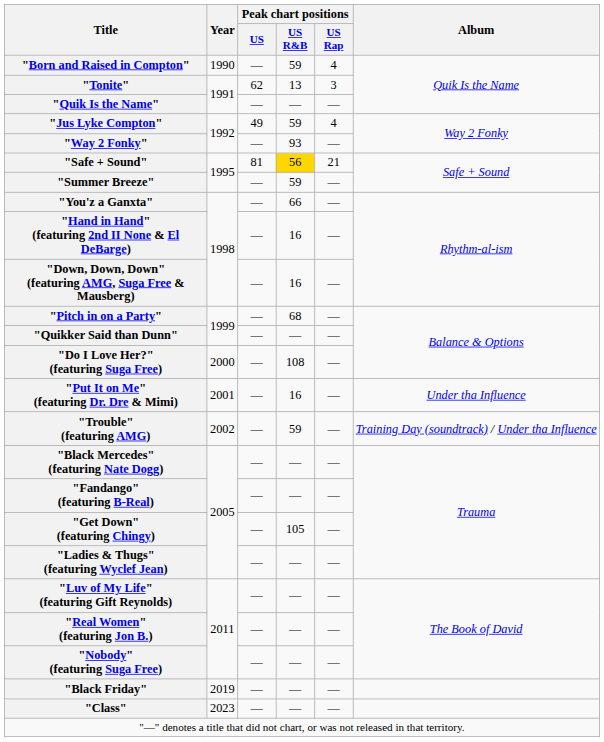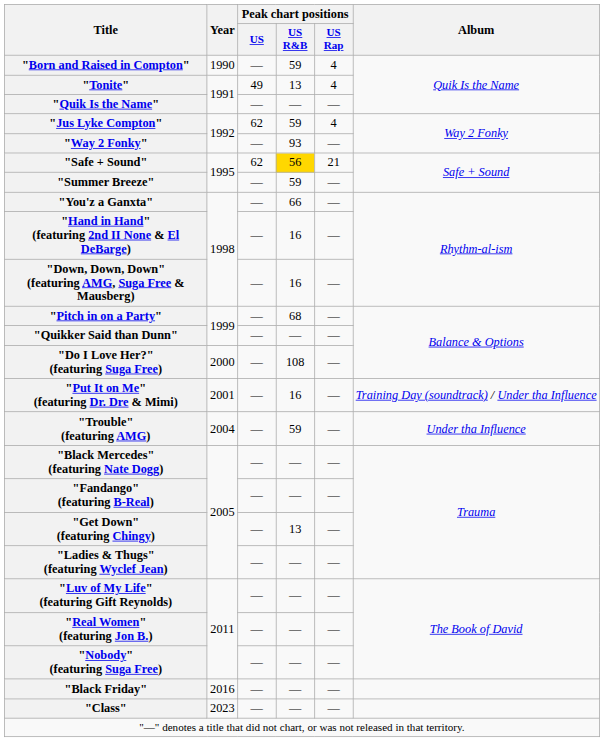 <table class="wikitable plainrowheaders" style="text-align:center;">
 <tr>
 <th scope="col" rowspan="2" style="width:16em;">Title</th>
 <th scope="col" rowspan="2">Year</th>
 <th scope="col" colspan="3">Peak chart positions</th>
 <th scope="col" rowspan="2">Album</th>
 </tr>
 <tr>
 <th scope="col" style="width:3em;font-size:90%;"><a href='#'>US</a><br></th>
 <th scope="col" style="width:3em;font-size:90%;"><a href='#'>US<br>R&B</a><br></th>
 <th scope="col" style="width:3em;font-size:90%;"><a href='#'>US<br>Rap</a><br></th>
 </tr>
 <tr>
 <th scope="row">"<a href='#'>Born and Raised in Compton</a>"</th>
 <td rowspan="1">1990</td>
 <td>—</td>
 <td>59</td>
 <td>4</td>
 <td rowspan="3"><em><a href='#'>Quik Is the Name</a></em></td>
 </tr>
 <tr>
 <th scope="row">"<a href='#'>Tonite</a>"</th>
 <td rowspan="2">1991</td>
-<td>62</td>
+<td>49</td>
 <td>13</td>
-<td>3</td>
+<td>4</td>
 </tr>
 <tr>
 <th scope="row">"<a href='#'>Quik Is the Name</a>"</th>
 <td>—</td>
 <td>—</td>
 <td>—</td>
 </tr>
 <tr>
 <th scope="row">"<a href='#'>Jus Lyke Compton</a>"</th>
 <td rowspan="2">1992</td>
-<td>49</td>
+<td>62</td>
 <td>59</td>
 <td>4</td>
 <td rowspan="2"><em><a href='#'>Way 2 Fonky</a></em></td>
 </tr>
 <tr>
 <th scope="row">"<a href='#'>Way 2 Fonky</a>"</th>
 <td>—</td>
 <td>93</td>
 <td>—</td>
 </tr>
 <tr>
 <th scope="row">"Safe + Sound"</th>
 <td rowspan="2">1995</td>
-<td>81</td>
+<td>62</td>
 <td style="background: gold;">56</td>
 <td>21</td>
 <td rowspan="2"><em><a href='#'>Safe + Sound</a></em></td>
 </tr>
 <tr>
 <th scope="row">"Summer Breeze"</th>
 <td>—</td>
 <td>59</td>
 <td>—</td>
 </tr>
 <tr>
 <th scope="row">"You'z a Ganxta"</th>
 <td rowspan="3">1998</td>
 <td>—</td>
 <td>66</td>
 <td>—</td>
 <td rowspan="3"><em><a href='#'>Rhythm-al-ism</a></em></td>
 </tr>
 <tr>
 <th scope="row">"<a href='#'>Hand in Hand</a>" <br><span>(featuring <a href='#'>2nd II None</a> & <a href='#'>El DeBarge</a>)</span></th>
 <td>—</td>
 <td>16</td>
 <td>—</td>
 </tr>
 <tr>
 <th scope="row">"Down, Down, Down" <br><span>(featuring <a href='#'>AMG</a>, <a href='#'>Suga Free</a> & Mausberg)</span></th>
 <td>—</td>
 <td>16</td>
 <td>—</td>
 </tr>
 <tr>
 <th scope="row">"<a href='#'>Pitch in on a Party</a>"</th>
 <td rowspan="2">1999</td>
 <td>—</td>
 <td>68</td>
 <td>—</td>
 <td rowspan="3"><em><a href='#'>Balance & Options</a></em></td>
 </tr>
 <tr>
 <th scope="row">"Quikker Said than Dunn"</th>
 <td>—</td>
 <td>—</td>
 <td>—</td>
 </tr>
 <tr>
 <th scope="row">"Do I Love Her?" <br><span>(featuring <a href='#'>Suga Free</a>)</span></th>
 <td>2000</td>
 <td>—</td>
 <td>108</td>
 <td>—</td>
 </tr>
 <tr>
 <th scope="row">"<a href='#'>Put It on Me</a>" <br><span>(featuring <a href='#'>Dr. Dre</a> & Mimi)</span></th>
 <td>2001</td>
 <td>—</td>
 <td>16</td>
 <td>—</td>
-<td><em><a href='#'>Under tha Influence</a></em></td>
+<td><em><a href='#'>Training Day (soundtrack)</a></em> <em>/ <a href='#'>Under tha Influence</a></em></td>
 </tr>
 <tr>
 <th scope="row">"Trouble" <br><span>(featuring <a href='#'>AMG</a>)</span></th>
-<td>2002</td>
+<td>2004</td>
 <td>—</td>
 <td>59</td>
 <td>—</td>
-<td><em><a href='#'>Training Day (soundtrack)</a></em> <em>/ <a href='#'>Under tha Influence</a></em></td>
+<td><em><a href='#'>Under tha Influence</a></em></td>
 </tr>
 <tr>
 <th scope="row">"Black Mercedes" <br><span>(featuring <a href='#'>Nate Dogg</a>)</span></th>
 <td rowspan="4">2005</td>
 <td>—</td>
 <td>—</td>
 <td>—</td>
 <td rowspan="4"><em><a href='#'>Trauma</a></em></td>
 </tr>
 <tr>
 <th scope="row">"Fandango" <br><span>(featuring <a href='#'>B-Real</a>)</span></th>
 <td>—</td>
 <td>—</td>
 <td>—</td>
 </tr>
 <tr>
 <th scope="row">"Get Down" <br><span>(featuring <a href='#'>Chingy</a>)</span></th>
 <td>—</td>
-<td>105</td>
+<td>13</td>
 <td>—</td>
 </tr>
 <tr>
 <th scope="row">"Ladies & Thugs" <br><span>(featuring <a href='#'>Wyclef Jean</a>)</span></th>
 <td>—</td>
 <td>—</td>
 <td>—</td>
 </tr>
 <tr>
 <th scope="row">"<a href='#'>Luv of My Life</a>" <br><span>(featuring Gift Reynolds)</span></th>
 <td rowspan="3">2011</td>
 <td>—</td>
 <td>—</td>
 <td>—</td>
 <td rowspan="3"><em><a href='#'>The Book of David</a></em></td>
 </tr>
 <tr>
 <th scope="row">"<a href='#'>Real Women</a>" <br><span>(featuring <a href='#'>Jon B.</a>)</span></th>
 <td>—</td>
 <td>—</td>
 <td>—</td>
 </tr>
 <tr>
 <th scope="row">"<a href='#'>Nobody</a>" <br><span>(featuring <a href='#'>Suga Free</a>)</span></th>
 <td>—</td>
 <td>—</td>
 <td>—</td>
 </tr>
 <tr>
 <th scope="row">"Black Friday"</th>
-<td>2019</td>
+<td>2016</td>
 <td>—</td>
 <td>—</td>
 <td>—</td>
 <td></td>
 </tr>
 <tr>
 <th scope="row">"Class"</th>
 <td>2023</td>
 <td>—</td>
 <td>—</td>
 <td>—</td>
 <td></td>
 </tr>
 <tr>
 <td colspan="14" style="font-size:90%">"—" denotes a title that did not chart, or was not released in that territory.</td>
 </tr>
 </table>
